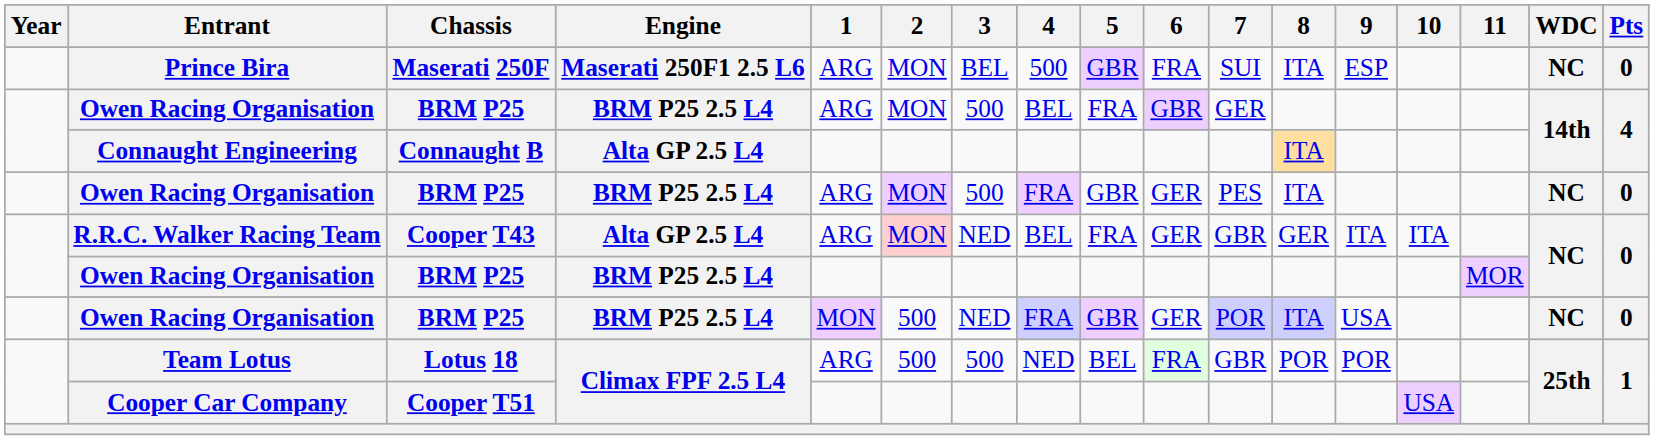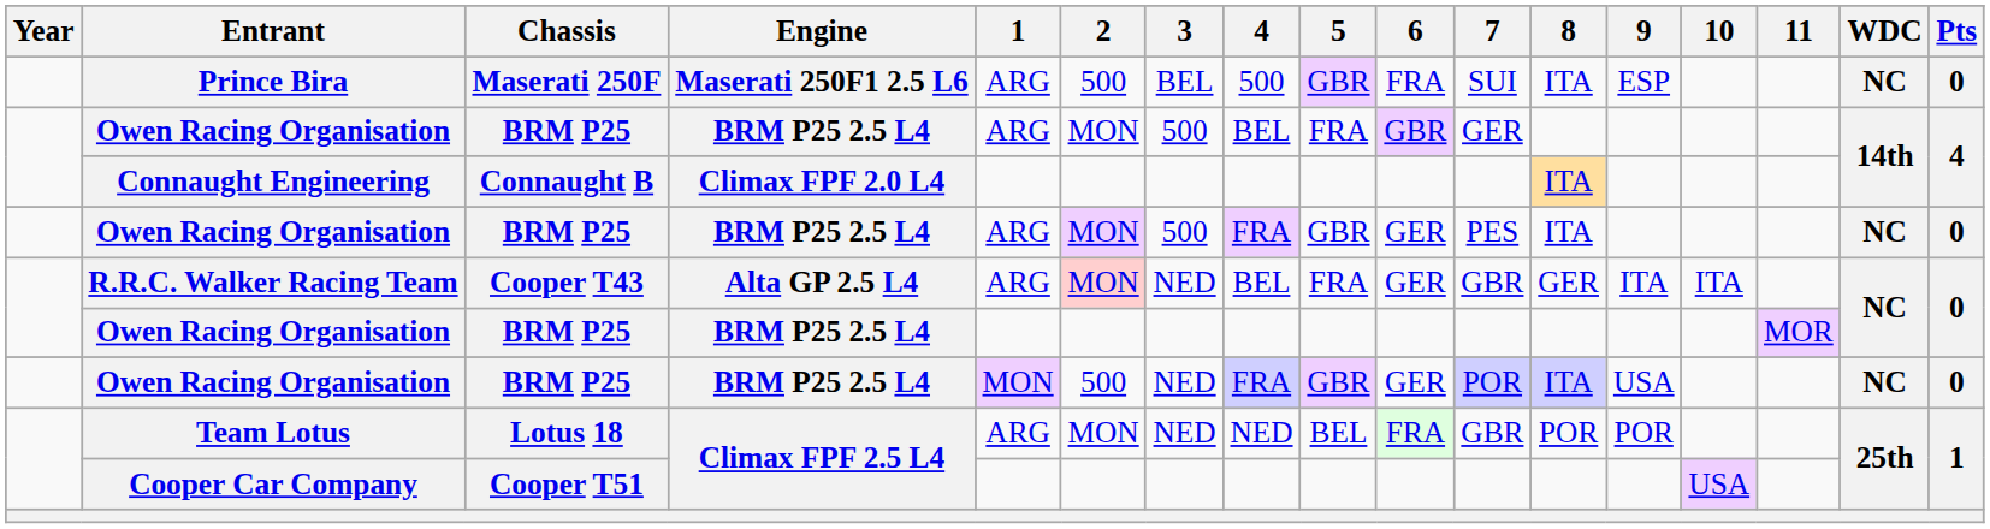 <table class="wikitable" style="text-align:center; font-size:90%">
 <tr>
 <th>Year</th>
 <th>Entrant</th>
 <th>Chassis</th>
 <th>Engine</th>
 <th>1</th>
 <th>2</th>
 <th>3</th>
 <th>4</th>
 <th>5</th>
 <th>6</th>
 <th>7</th>
 <th>8</th>
 <th>9</th>
 <th>10</th>
 <th>11</th>
 <th>WDC</th>
 <th><a href='#'>Pts</a></th>
 </tr>
 <tr>
 <td></td>
 <th><a href='#'>Prince Bira</a></th>
 <th><a href='#'>Maserati</a> <a href='#'>250F</a></th>
 <th><a href='#'>Maserati</a> 250F1 2.5 <a href='#'>L6</a></th>
 <td><a href='#'>ARG</a></td>
-<td><a href='#'>MON</a></td>
+<td><a href='#'>500</a></td>
 <td><a href='#'>BEL</a></td>
 <td><a href='#'>500</a></td>
 <td style="background:#EFCFFF;"><a href='#'>GBR</a><br></td>
 <td><a href='#'>FRA</a></td>
 <td><a href='#'>SUI</a></td>
 <td><a href='#'>ITA</a></td>
 <td><a href='#'>ESP</a></td>
 <td></td>
 <td></td>
 <th>NC</th>
 <th>0</th>
 </tr>
 <tr>
 <td rowspan=2></td>
 <th><a href='#'>Owen Racing Organisation</a></th>
 <th><a href='#'>BRM</a> <a href='#'>P25</a></th>
 <th><a href='#'>BRM</a> P25 2.5 <a href='#'>L4</a></th>
 <td><a href='#'>ARG</a></td>
 <td><a href='#'>MON</a></td>
 <td><a href='#'>500</a></td>
 <td><a href='#'>BEL</a></td>
 <td><a href='#'>FRA</a></td>
 <td style="background:#EFCFFF;"><a href='#'>GBR</a><br></td>
 <td><a href='#'>GER</a></td>
 <td></td>
 <td></td>
 <td></td>
 <td></td>
 <th rowspan=2>14th</th>
 <th rowspan=2>4</th>
 </tr>
 <tr>
 <th><a href='#'>Connaught Engineering</a></th>
 <th><a href='#'>Connaught</a> <a href='#'>B</a></th>
-<th><a href='#'>Alta</a> GP 2.5 <a href='#'>L4</a></th>
+<th><a href='#'>Climax FPF 2.0 L4</a></th>
 <td></td>
 <td></td>
 <td></td>
 <td></td>
 <td></td>
 <td></td>
 <td></td>
 <td style="background:#FFDF9F;"><a href='#'>ITA</a><br></td>
 <td></td>
 <td></td>
 <td></td>
 </tr>
 <tr>
 <td></td>
 <th><a href='#'>Owen Racing Organisation</a></th>
 <th><a href='#'>BRM</a> <a href='#'>P25</a></th>
 <th><a href='#'>BRM</a> P25 2.5 <a href='#'>L4</a></th>
 <td><a href='#'>ARG</a></td>
 <td style="background:#EFCFFF;"><a href='#'>MON</a><br></td>
 <td><a href='#'>500</a></td>
 <td style="background:#EFCFFF;"><a href='#'>FRA</a><br></td>
 <td><a href='#'>GBR</a></td>
 <td><a href='#'>GER</a></td>
 <td><a href='#'>PES</a></td>
 <td><a href='#'>ITA</a></td>
 <td></td>
 <td></td>
 <td></td>
 <th>NC</th>
 <th>0</th>
 </tr>
 <tr>
 <td rowspan=2></td>
 <th><a href='#'>R.R.C. Walker Racing Team</a></th>
 <th><a href='#'>Cooper</a> <a href='#'>T43</a></th>
 <th><a href='#'>Alta</a> GP 2.5 <a href='#'>L4</a></th>
 <td><a href='#'>ARG</a></td>
 <td style="background:#FFCFCF;"><a href='#'>MON</a><br></td>
 <td><a href='#'>NED</a></td>
 <td><a href='#'>BEL</a></td>
 <td><a href='#'>FRA</a></td>
 <td><a href='#'>GER</a></td>
 <td><a href='#'>GBR</a></td>
 <td><a href='#'>GER</a></td>
 <td><a href='#'>ITA</a></td>
 <td><a href='#'>ITA</a></td>
 <td></td>
 <th rowspan=2>NC</th>
 <th rowspan=2>0</th>
 </tr>
 <tr>
 <th><a href='#'>Owen Racing Organisation</a></th>
 <th><a href='#'>BRM</a> <a href='#'>P25</a></th>
 <th><a href='#'>BRM</a> P25 2.5 <a href='#'>L4</a></th>
 <td></td>
 <td></td>
 <td></td>
 <td></td>
 <td></td>
 <td></td>
 <td></td>
 <td></td>
 <td></td>
 <td></td>
 <td style="background:#EFCFFF;"><a href='#'>MOR</a><br></td>
 </tr>
 <tr>
 <td></td>
 <th><a href='#'>Owen Racing Organisation</a></th>
 <th><a href='#'>BRM</a> <a href='#'>P25</a></th>
 <th><a href='#'>BRM</a> P25 2.5 <a href='#'>L4</a></th>
 <td style="background:#EFCFFF;"><a href='#'>MON</a><br></td>
 <td><a href='#'>500</a></td>
 <td><a href='#'>NED</a></td>
 <td style="background:#CFCFFF;"><a href='#'>FRA</a><br></td>
 <td style="background:#EFCFFF;"><a href='#'>GBR</a><br></td>
 <td><a href='#'>GER</a></td>
 <td style="background:#CFCFFF;"><a href='#'>POR</a><br></td>
 <td style="background:#CFCFFF;"><a href='#'>ITA</a><br></td>
 <td><a href='#'>USA</a></td>
 <td></td>
 <td></td>
 <th>NC</th>
 <th>0</th>
 </tr>
 <tr>
 <td rowspan=2></td>
 <th><a href='#'>Team Lotus</a></th>
 <th><a href='#'>Lotus</a> <a href='#'>18</a></th>
 <th rowspan=2><a href='#'>Climax FPF 2.5 L4</a></th>
 <td><a href='#'>ARG</a></td>
-<td><a href='#'>500</a></td>
-<td><a href='#'>500</a></td>
+<td><a href='#'>MON</a></td>
+<td><a href='#'>NED</a></td>
 <td><a href='#'>NED</a></td>
 <td><a href='#'>BEL</a></td>
 <td style="background:#DFFFDF;"><a href='#'>FRA</a><br></td>
 <td><a href='#'>GBR</a></td>
 <td><a href='#'>POR</a></td>
 <td><a href='#'>POR</a></td>
 <td></td>
 <td></td>
 <th rowspan=2>25th</th>
 <th rowspan=2>1</th>
 </tr>
 <tr>
 <th><a href='#'>Cooper Car Company</a></th>
 <th><a href='#'>Cooper</a> <a href='#'>T51</a></th>
 <td></td>
 <td></td>
 <td></td>
 <td></td>
 <td></td>
 <td></td>
 <td></td>
 <td></td>
 <td></td>
 <td style="background:#EFCFFF;"><a href='#'>USA</a><br></td>
 <td></td>
 </tr>
 <tr>
 <th colspan="17"></th>
 </tr>
 </table>
